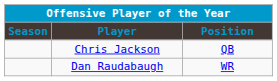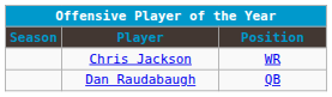 <table class="wikitable sortable" style="text-align:center">
 <tr>
 <td colspan="4" style="background:#09C; color:#fff;"><strong>Offensive Player of the Year</strong></td>
 </tr>
 <tr>
 <th style="width:50px; background:#423732; color:#09C;">Season</th>
 <th style="width:150px; background:#423732; color:#09C;">Player</th>
 <th style="width:100px; background:#423732; color:#09C;">Position</th>
 </tr>
 <tr>
 <td></td>
 <td><a href='#'>Chris Jackson</a></td>
-<td><a href='#'>QB</a></td>
+<td><a href='#'>WR</a></td>
 </tr>
 <tr>
 <td></td>
 <td><a href='#'>Dan Raudabaugh</a></td>
-<td><a href='#'>WR</a></td>
+<td><a href='#'>QB</a></td>
 </tr>
 </table>
